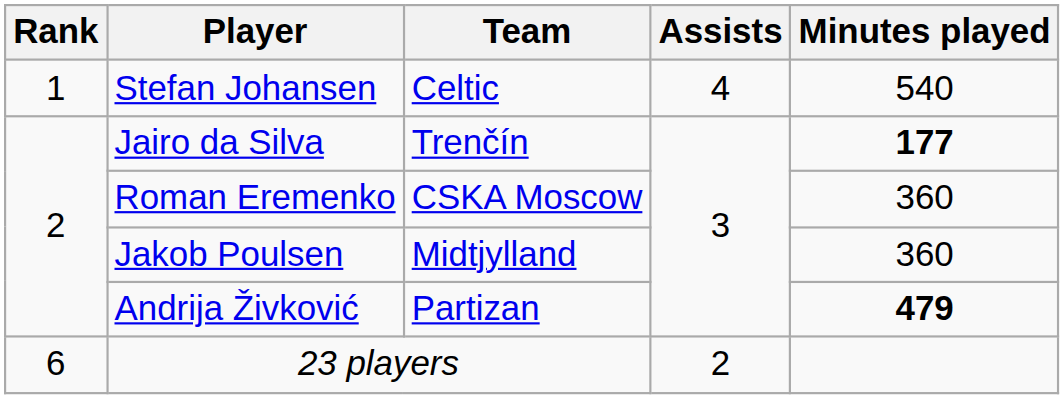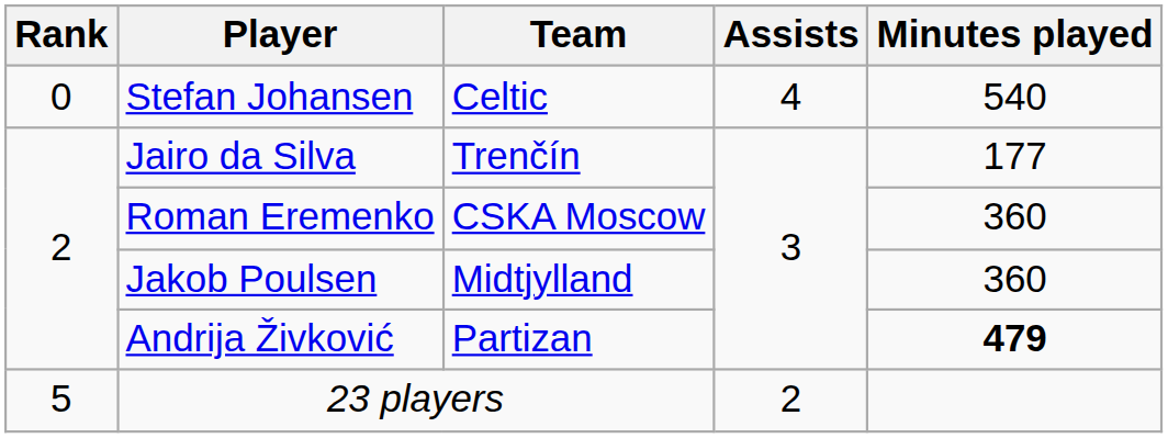 <table class="wikitable" style="text-align:center">
 <tr>
 <th>Rank</th>
 <th>Player</th>
 <th>Team</th>
 <th>Assists</th>
 <th>Minutes played</th>
 </tr>
 <tr>
-<td>1</td>
+<td>0</td>
 <td align=left> <a href='#'>Stefan Johansen</a></td>
 <td align=left> <a href='#'>Celtic</a></td>
 <td>4</td>
 <td>540</td>
 </tr>
 <tr>
 <td rowspan=4>2</td>
 <td align=left> <a href='#'>Jairo da Silva</a></td>
 <td align=left> <a href='#'>Trenčín</a></td>
 <td rowspan=4>3</td>
-<td><strong>177</strong></td>
+<td>177</td>
 </tr>
 <tr>
 <td align=left> <a href='#'>Roman Eremenko</a></td>
 <td align=left> <a href='#'>CSKA Moscow</a></td>
 <td>360</td>
 </tr>
 <tr>
 <td align=left> <a href='#'>Jakob Poulsen</a></td>
 <td align=left> <a href='#'>Midtjylland</a></td>
 <td>360</td>
 </tr>
 <tr>
 <td align=left> <a href='#'>Andrija Živković</a></td>
 <td align=left> <a href='#'>Partizan</a></td>
 <td><strong>479</strong></td>
 </tr>
 <tr>
-<td>6</td>
+<td>5</td>
 <td colspan=2><em>23 players</em></td>
 <td>2</td>
 <td></td>
 </tr>
 </table>
